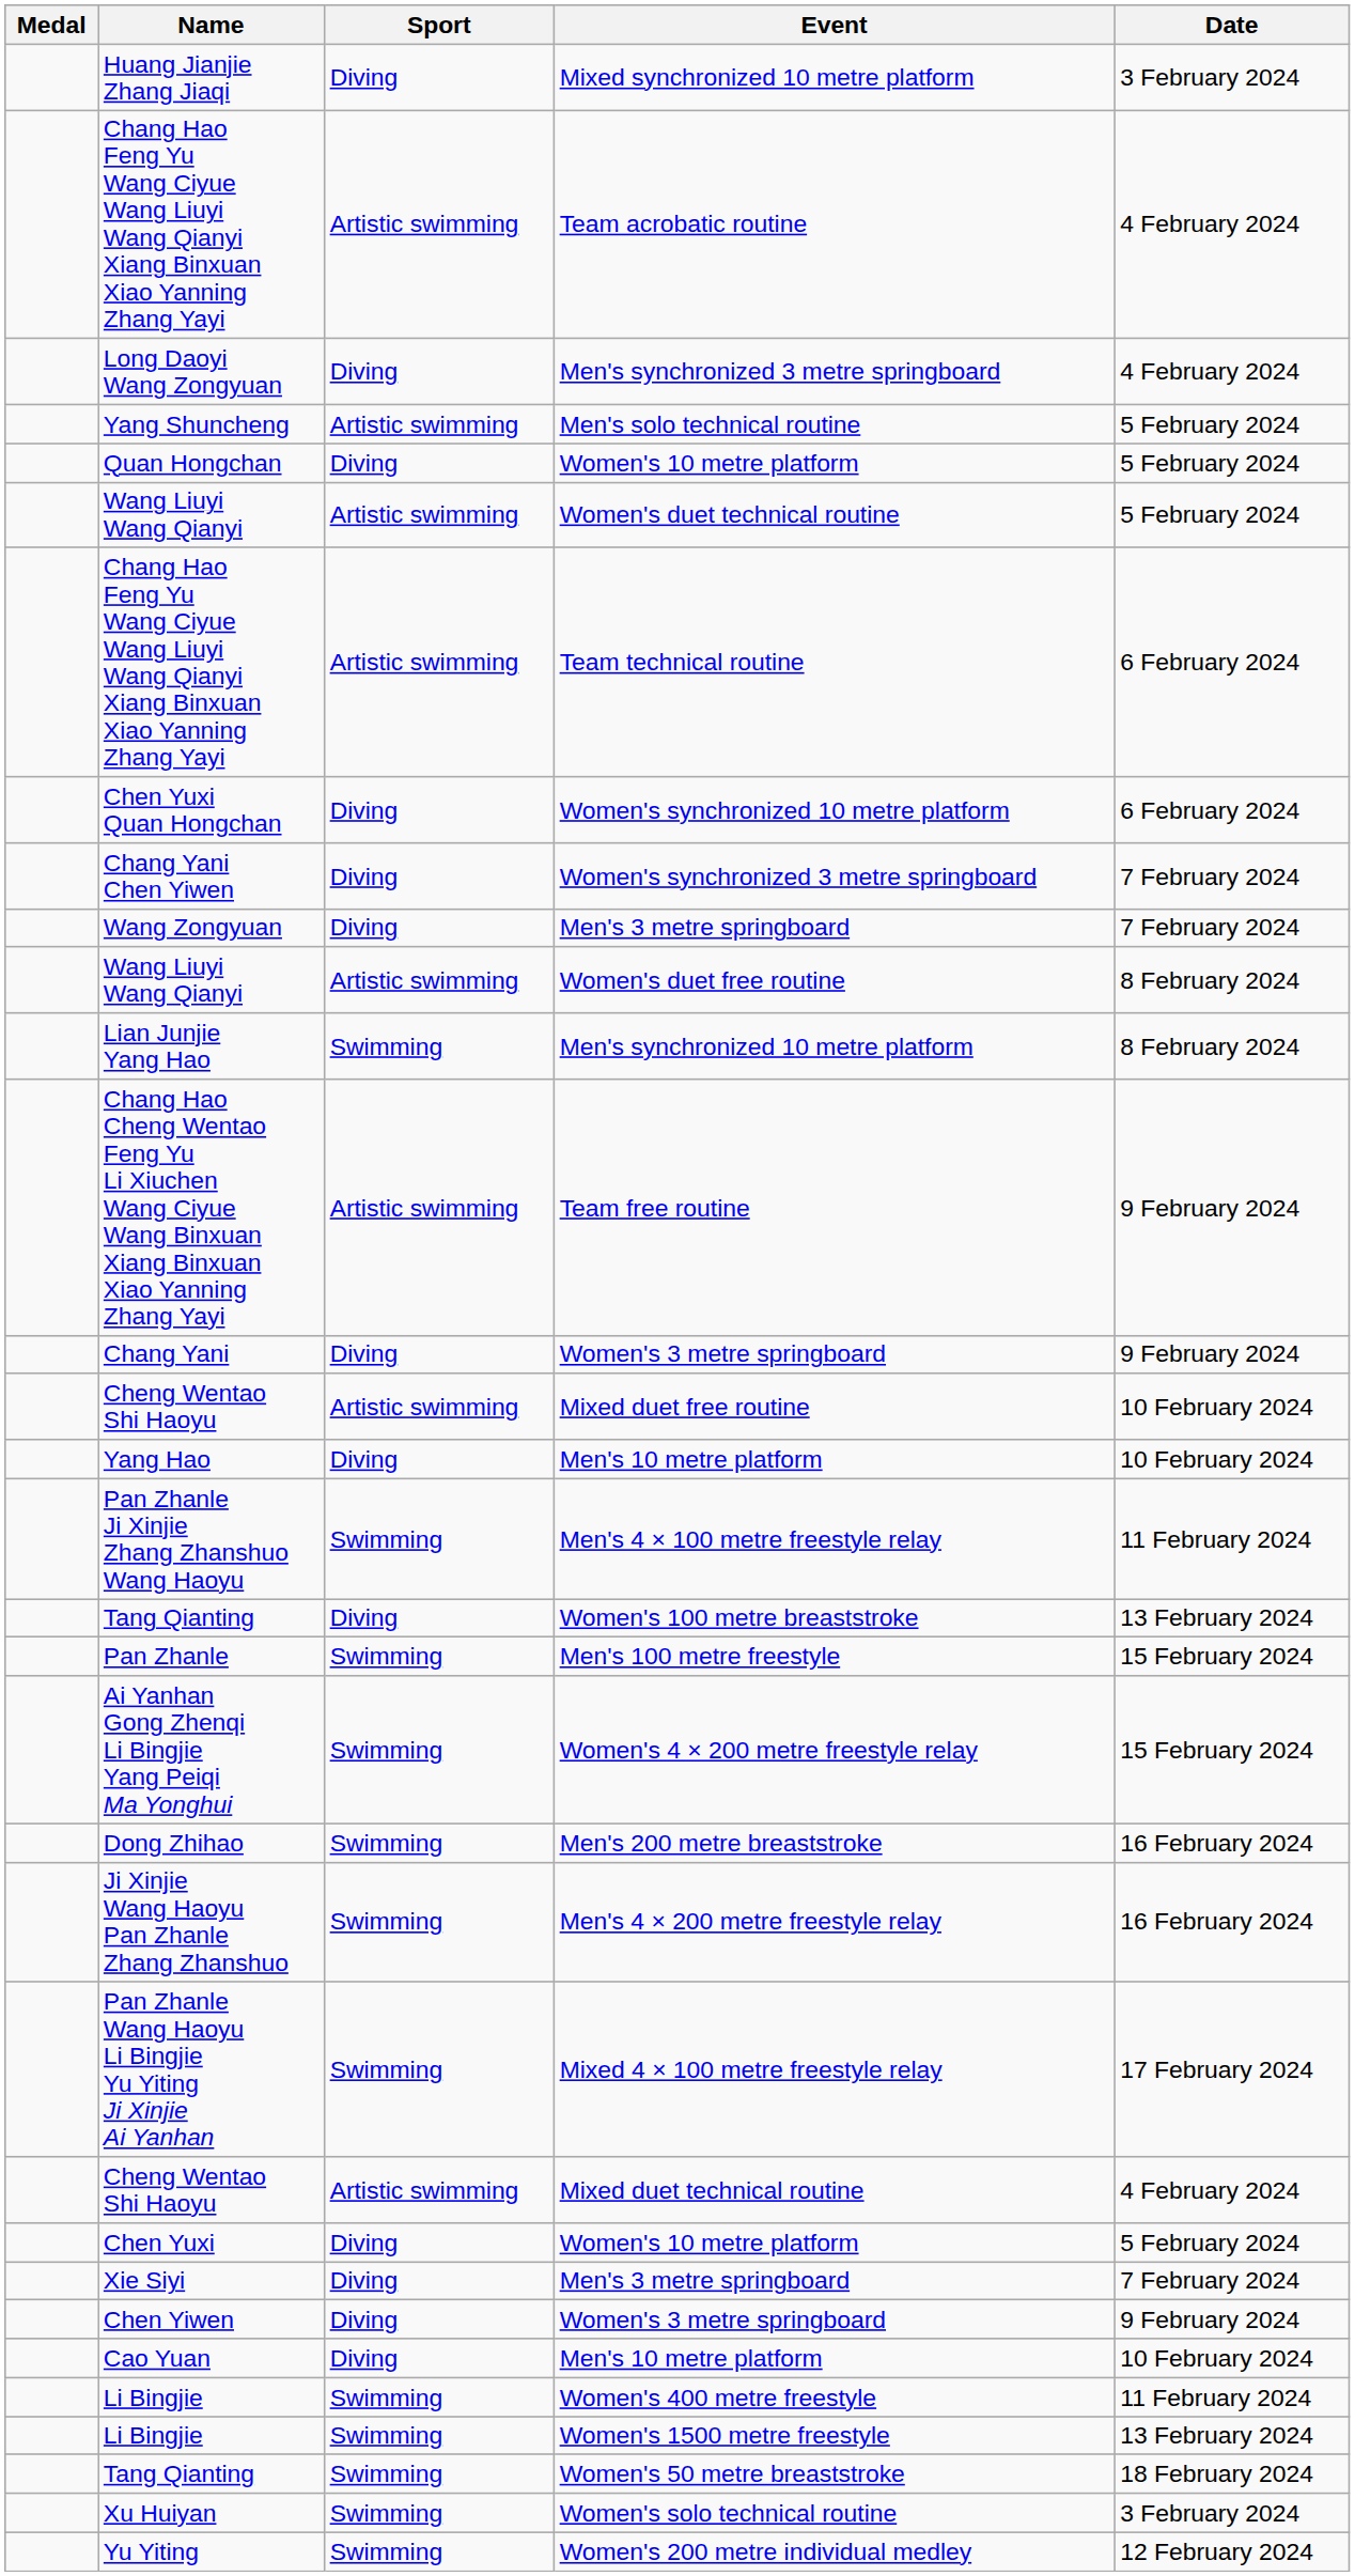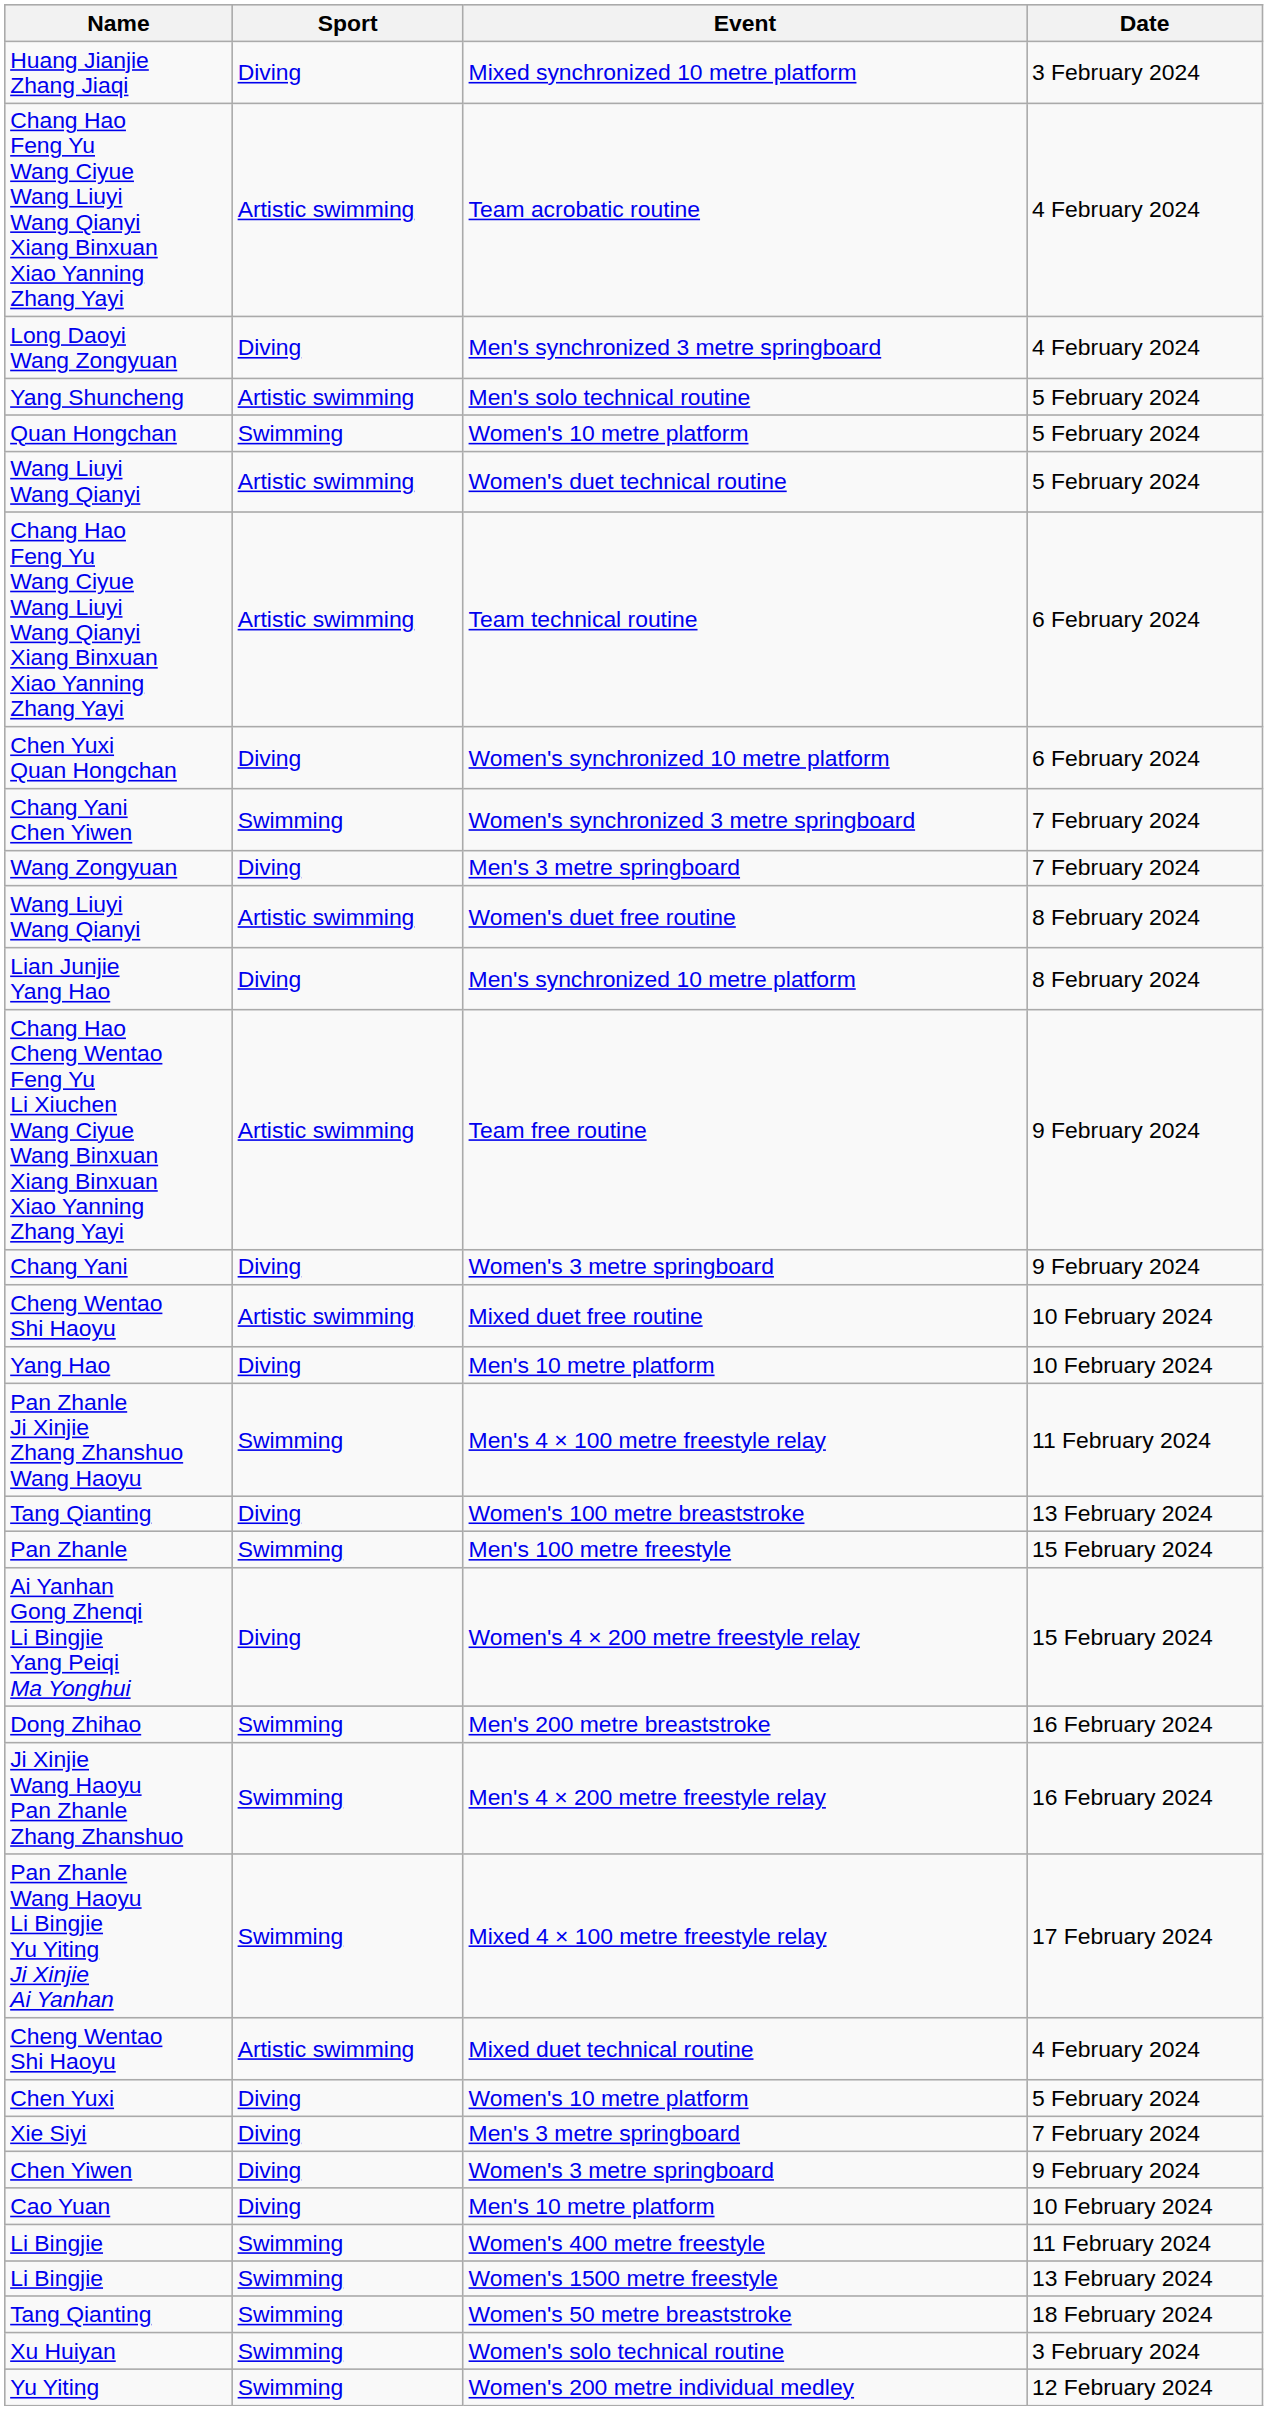 <table class="wikitable sortable" style="font-size:90%; width:50%;">
 <tr>
-<th>Medal</th>
 <th>Name</th>
 <th>Sport</th>
 <th>Event</th>
 <th>Date</th>
 </tr>
 <tr>
-<td></td>
 <td><a href='#'>Huang Jianjie</a><br><a href='#'>Zhang Jiaqi</a></td>
 <td><a href='#'>Diving</a></td>
 <td><a href='#'>Mixed synchronized 10 metre platform</a></td>
 <td>3 February 2024</td>
 </tr>
 <tr>
-<td></td>
 <td><a href='#'>Chang Hao</a><br><a href='#'>Feng Yu</a><br><a href='#'>Wang Ciyue</a><br><a href='#'>Wang Liuyi</a><br><a href='#'>Wang Qianyi</a><br><a href='#'>Xiang Binxuan</a><br><a href='#'>Xiao Yanning</a><br><a href='#'>Zhang Yayi</a></td>
 <td><a href='#'>Artistic swimming</a></td>
 <td><a href='#'>Team acrobatic routine</a></td>
 <td>4 February 2024</td>
 </tr>
 <tr>
-<td></td>
 <td><a href='#'>Long Daoyi</a><br><a href='#'>Wang Zongyuan</a></td>
 <td><a href='#'>Diving</a></td>
 <td><a href='#'>Men's synchronized 3 metre springboard</a></td>
 <td>4 February 2024</td>
 </tr>
 <tr>
-<td></td>
 <td><a href='#'>Yang Shuncheng</a></td>
 <td><a href='#'>Artistic swimming</a></td>
 <td><a href='#'>Men's solo technical routine</a></td>
 <td>5 February 2024</td>
 </tr>
 <tr>
-<td></td>
 <td><a href='#'>Quan Hongchan</a></td>
-<td><a href='#'>Diving</a></td>
+<td><a href='#'>Swimming</a></td>
 <td><a href='#'>Women's 10 metre platform</a></td>
 <td>5 February 2024</td>
 </tr>
 <tr>
-<td></td>
 <td><a href='#'>Wang Liuyi</a><br><a href='#'>Wang Qianyi</a></td>
 <td><a href='#'>Artistic swimming</a></td>
 <td><a href='#'>Women's duet technical routine</a></td>
 <td>5 February 2024</td>
 </tr>
 <tr>
-<td></td>
 <td><a href='#'>Chang Hao</a><br><a href='#'>Feng Yu</a><br><a href='#'>Wang Ciyue</a><br><a href='#'>Wang Liuyi</a><br><a href='#'>Wang Qianyi</a><br><a href='#'>Xiang Binxuan</a><br><a href='#'>Xiao Yanning</a><br><a href='#'>Zhang Yayi</a></td>
 <td><a href='#'>Artistic swimming</a></td>
 <td><a href='#'>Team technical routine</a></td>
 <td>6 February 2024</td>
 </tr>
 <tr>
-<td></td>
 <td><a href='#'>Chen Yuxi</a><br><a href='#'>Quan Hongchan</a></td>
 <td><a href='#'>Diving</a></td>
 <td><a href='#'>Women's synchronized 10 metre platform</a></td>
 <td>6 February 2024</td>
 </tr>
 <tr>
-<td></td>
 <td><a href='#'>Chang Yani</a><br><a href='#'>Chen Yiwen</a></td>
-<td><a href='#'>Diving</a></td>
+<td><a href='#'>Swimming</a></td>
 <td><a href='#'>Women's synchronized 3 metre springboard</a></td>
 <td>7 February 2024</td>
 </tr>
 <tr>
-<td></td>
 <td><a href='#'>Wang Zongyuan</a></td>
 <td><a href='#'>Diving</a></td>
 <td><a href='#'>Men's 3 metre springboard</a></td>
 <td>7 February 2024</td>
 </tr>
 <tr>
-<td></td>
 <td><a href='#'>Wang Liuyi</a><br><a href='#'>Wang Qianyi</a></td>
 <td><a href='#'>Artistic swimming</a></td>
 <td><a href='#'>Women's duet free routine</a></td>
 <td>8 February 2024</td>
 </tr>
 <tr>
-<td></td>
 <td><a href='#'>Lian Junjie</a><br><a href='#'>Yang Hao</a></td>
-<td><a href='#'>Swimming</a></td>
+<td><a href='#'>Diving</a></td>
 <td><a href='#'>Men's synchronized 10 metre platform</a></td>
 <td>8 February 2024</td>
 </tr>
 <tr>
-<td></td>
 <td><a href='#'>Chang Hao</a><br><a href='#'>Cheng Wentao</a><br><a href='#'>Feng Yu</a><br><a href='#'>Li Xiuchen</a><br><a href='#'>Wang Ciyue</a><br><a href='#'>Wang Binxuan</a><br><a href='#'>Xiang Binxuan</a><br><a href='#'>Xiao Yanning</a><br><a href='#'>Zhang Yayi</a></td>
 <td><a href='#'>Artistic swimming</a></td>
 <td><a href='#'>Team free routine</a></td>
 <td>9 February 2024</td>
 </tr>
 <tr>
-<td></td>
 <td><a href='#'>Chang Yani</a></td>
 <td><a href='#'>Diving</a></td>
 <td><a href='#'>Women's 3 metre springboard</a></td>
 <td>9 February 2024</td>
 </tr>
 <tr>
-<td></td>
 <td><a href='#'>Cheng Wentao</a><br><a href='#'>Shi Haoyu</a></td>
 <td><a href='#'>Artistic swimming</a></td>
 <td><a href='#'>Mixed duet free routine</a></td>
 <td>10 February 2024</td>
 </tr>
 <tr>
-<td></td>
 <td><a href='#'>Yang Hao</a></td>
 <td><a href='#'>Diving</a></td>
 <td><a href='#'>Men's 10 metre platform</a></td>
 <td>10 February 2024</td>
 </tr>
 <tr>
-<td></td>
 <td><a href='#'>Pan Zhanle</a><br><a href='#'>Ji Xinjie</a><br><a href='#'>Zhang Zhanshuo</a><br><a href='#'>Wang Haoyu</a></td>
 <td><a href='#'>Swimming</a></td>
 <td><a href='#'>Men's 4 × 100 metre freestyle relay</a></td>
 <td>11 February 2024</td>
 </tr>
 <tr>
-<td></td>
 <td><a href='#'>Tang Qianting</a></td>
 <td><a href='#'>Diving</a></td>
 <td><a href='#'>Women's 100 metre breaststroke</a></td>
 <td>13 February 2024</td>
 </tr>
 <tr>
-<td></td>
 <td><a href='#'>Pan Zhanle</a></td>
 <td><a href='#'>Swimming</a></td>
 <td><a href='#'>Men's 100 metre freestyle</a></td>
 <td>15 February 2024</td>
 </tr>
 <tr>
-<td></td>
 <td><a href='#'>Ai Yanhan</a><br><a href='#'>Gong Zhenqi</a><br><a href='#'>Li Bingjie</a><br><a href='#'>Yang Peiqi</a><br><em><a href='#'>Ma Yonghui</a></em></td>
-<td><a href='#'>Swimming</a></td>
+<td><a href='#'>Diving</a></td>
 <td><a href='#'>Women's 4 × 200 metre freestyle relay</a></td>
 <td>15 February 2024</td>
 </tr>
 <tr>
-<td></td>
 <td><a href='#'>Dong Zhihao</a></td>
 <td><a href='#'>Swimming</a></td>
 <td><a href='#'>Men's 200 metre breaststroke</a></td>
 <td>16 February 2024</td>
 </tr>
 <tr>
-<td></td>
 <td><a href='#'>Ji Xinjie</a><br><a href='#'>Wang Haoyu</a><br><a href='#'>Pan Zhanle</a><br><a href='#'>Zhang Zhanshuo</a></td>
 <td><a href='#'>Swimming</a></td>
 <td><a href='#'>Men's 4 × 200 metre freestyle relay</a></td>
 <td>16 February 2024</td>
 </tr>
 <tr>
-<td></td>
 <td><a href='#'>Pan Zhanle</a><br><a href='#'>Wang Haoyu</a><br><a href='#'>Li Bingjie</a><br><a href='#'>Yu Yiting</a><br><em><a href='#'>Ji Xinjie</a><br><a href='#'>Ai Yanhan</a></em></td>
 <td><a href='#'>Swimming</a></td>
 <td><a href='#'>Mixed 4 × 100 metre freestyle relay</a></td>
 <td>17 February 2024</td>
 </tr>
 <tr>
-<td></td>
 <td><a href='#'>Cheng Wentao</a><br><a href='#'>Shi Haoyu</a></td>
 <td><a href='#'>Artistic swimming</a></td>
 <td><a href='#'>Mixed duet technical routine</a></td>
 <td>4 February 2024</td>
 </tr>
 <tr>
-<td></td>
 <td><a href='#'>Chen Yuxi</a></td>
 <td><a href='#'>Diving</a></td>
 <td><a href='#'>Women's 10 metre platform</a></td>
 <td>5 February 2024</td>
 </tr>
 <tr>
-<td></td>
 <td><a href='#'>Xie Siyi</a></td>
 <td><a href='#'>Diving</a></td>
 <td><a href='#'>Men's 3 metre springboard</a></td>
 <td>7 February 2024</td>
 </tr>
 <tr>
-<td></td>
 <td><a href='#'>Chen Yiwen</a></td>
 <td><a href='#'>Diving</a></td>
 <td><a href='#'>Women's 3 metre springboard</a></td>
 <td>9 February 2024</td>
 </tr>
 <tr>
-<td></td>
 <td><a href='#'>Cao Yuan</a></td>
 <td><a href='#'>Diving</a></td>
 <td><a href='#'>Men's 10 metre platform</a></td>
 <td>10 February 2024</td>
 </tr>
 <tr>
-<td></td>
 <td><a href='#'>Li Bingjie</a></td>
 <td><a href='#'>Swimming</a></td>
 <td><a href='#'>Women's 400 metre freestyle</a></td>
 <td>11 February 2024</td>
 </tr>
 <tr>
-<td></td>
 <td><a href='#'>Li Bingjie</a></td>
 <td><a href='#'>Swimming</a></td>
 <td><a href='#'>Women's 1500 metre freestyle</a></td>
 <td>13 February 2024</td>
 </tr>
 <tr>
-<td></td>
 <td><a href='#'>Tang Qianting</a></td>
 <td><a href='#'>Swimming</a></td>
 <td><a href='#'>Women's 50 metre breaststroke</a></td>
 <td>18 February 2024</td>
 </tr>
 <tr>
-<td></td>
 <td><a href='#'>Xu Huiyan</a></td>
 <td><a href='#'>Swimming</a></td>
 <td><a href='#'>Women's solo technical routine</a></td>
 <td>3 February 2024</td>
 </tr>
 <tr>
-<td></td>
 <td><a href='#'>Yu Yiting</a></td>
 <td><a href='#'>Swimming</a></td>
 <td><a href='#'>Women's 200 metre individual medley</a></td>
 <td>12 February 2024</td>
 </tr>
 </table>
